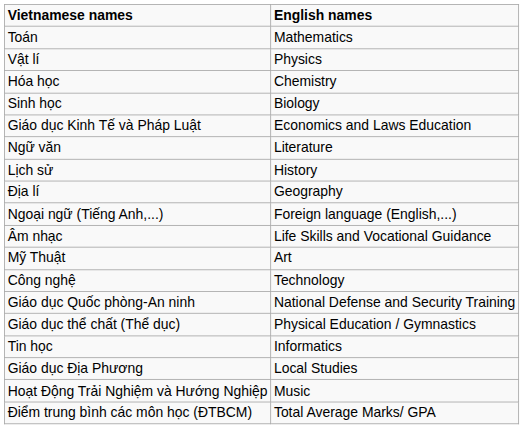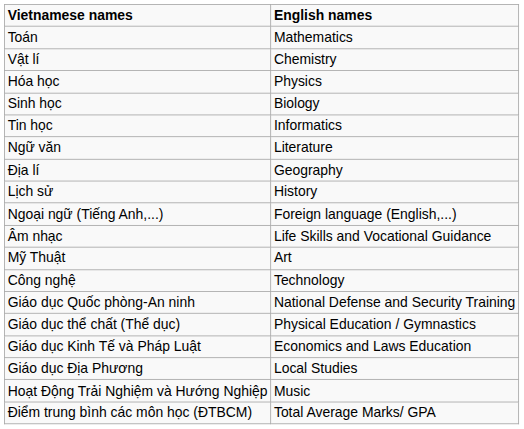 <table class="wikitable">
 <tr>
 <td><strong>Vietnamese names</strong></td>
 <td><strong>English names</strong></td>
 </tr>
 <tr>
 <td>Toán</td>
 <td>Mathematics</td>
 </tr>
 <tr>
 <td>Vật lí</td>
-<td>Physics</td>
+<td>Chemistry</td>
 </tr>
 <tr>
 <td>Hóa học</td>
-<td>Chemistry</td>
+<td>Physics</td>
 </tr>
 <tr>
 <td>Sinh học</td>
 <td>Biology</td>
 </tr>
 <tr>
-<td>Giáo dục Kinh Tế và Pháp Luật</td>
-<td>Economics and Laws Education</td>
+<td>Tin học</td>
+<td>Informatics</td>
 </tr>
 <tr>
 <td>Ngữ văn</td>
 <td>Literature</td>
 </tr>
 <tr>
+<td>Địa lí</td>
+<td>Geography</td>
+</tr>
+<tr>
 <td>Lịch sử</td>
 <td>History</td>
-</tr>
-<tr>
-<td>Địa lí</td>
-<td>Geography</td>
 </tr>
 <tr>
 <td>Ngoại ngữ  (Tiếng Anh,...)</td>
 <td>Foreign language (English,...)</td>
 </tr>
 <tr>
 <td>Âm nhạc</td>
 <td>Life Skills and Vocational Guidance</td>
 </tr>
 <tr>
 <td>Mỹ Thuật</td>
 <td>Art</td>
 </tr>
 <tr>
 <td>Công nghệ</td>
 <td>Technology</td>
 </tr>
 <tr>
 <td>Giáo dục Quốc phòng-An ninh</td>
 <td>National Defense and Security Training</td>
 </tr>
 <tr>
 <td>Giáo dục thể chất (Thể dục)</td>
 <td>Physical Education / Gymnastics</td>
 </tr>
 <tr>
-<td>Tin học</td>
-<td>Informatics</td>
+<td>Giáo dục Kinh Tế và Pháp Luật</td>
+<td>Economics and Laws Education</td>
 </tr>
 <tr>
 <td>Giáo dục Địa Phương</td>
 <td>Local Studies</td>
 </tr>
 <tr>
 <td>Hoạt Động Trải Nghiệm và Hướng Nghiệp</td>
 <td>Music</td>
 </tr>
 <tr>
 <td>Điểm trung bình các môn học (ĐTBCM)</td>
 <td>Total Average Marks/ GPA</td>
 </tr>
 </table>
